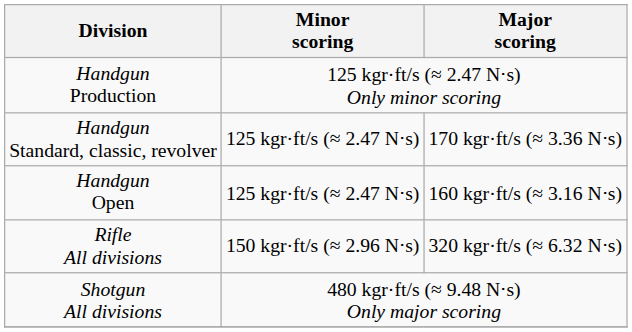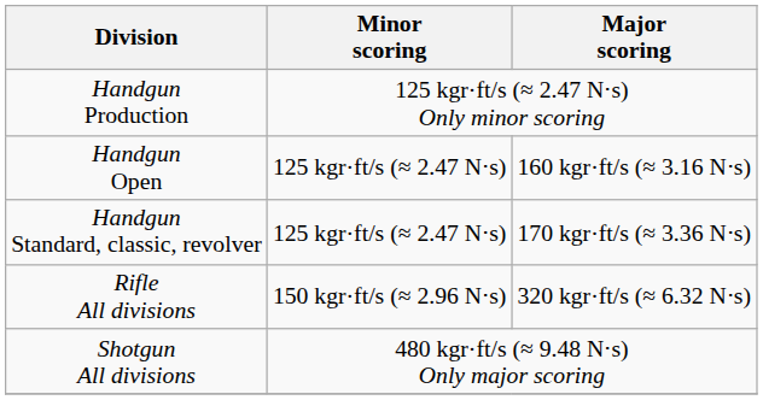 <table class="sortable wikitable" style="text-align: center;">
 <tr>
 <th>Division</th>
 <th>Minor <br>scoring</th>
 <th>Major <br>scoring</th>
 </tr>
 <tr>
 <td><em>Handgun</em> <br>Production</td>
 <td colspan="2" style="text-align: center;">125 kgr·ft/s (≈ 2.47 N⋅s) <br><em>Only minor scoring</em></td>
 </tr>
 <tr>
+<td><em>Handgun</em> <br>Open</td>
+<td>125 kgr·ft/s (≈ 2.47 N⋅s)</td>
+<td>160 kgr·ft/s (≈ 3.16 N⋅s)</td>
+</tr>
+<tr>
 <td><em>Handgun</em> <br>Standard, classic, revolver</td>
 <td>125 kgr·ft/s (≈ 2.47 N⋅s)</td>
 <td>170 kgr·ft/s (≈ 3.36 N⋅s)</td>
-</tr>
-<tr>
-<td><em>Handgun</em> <br>Open</td>
-<td>125 kgr·ft/s (≈ 2.47 N⋅s)</td>
-<td>160 kgr·ft/s (≈ 3.16 N⋅s)</td>
 </tr>
 <tr>
 <td><em>Rifle</em> <br><em>All divisions</em></td>
 <td>150 kgr·ft/s (≈ 2.96 N⋅s)</td>
 <td>320 kgr·ft/s (≈ 6.32 N⋅s)</td>
 </tr>
 <tr>
 <td><em>Shotgun</em> <br><em>All divisions</em></td>
 <td colspan="2" style="text-align: center;">480 kgr·ft/s (≈ 9.48 N⋅s) <br><em>Only major scoring</em></td>
 </tr>
 <tr>
 </tr>
 </table>
